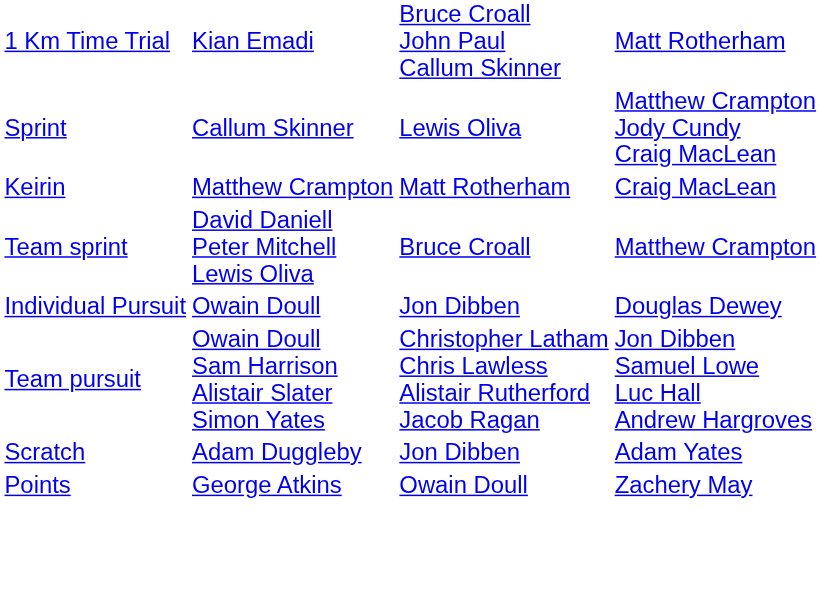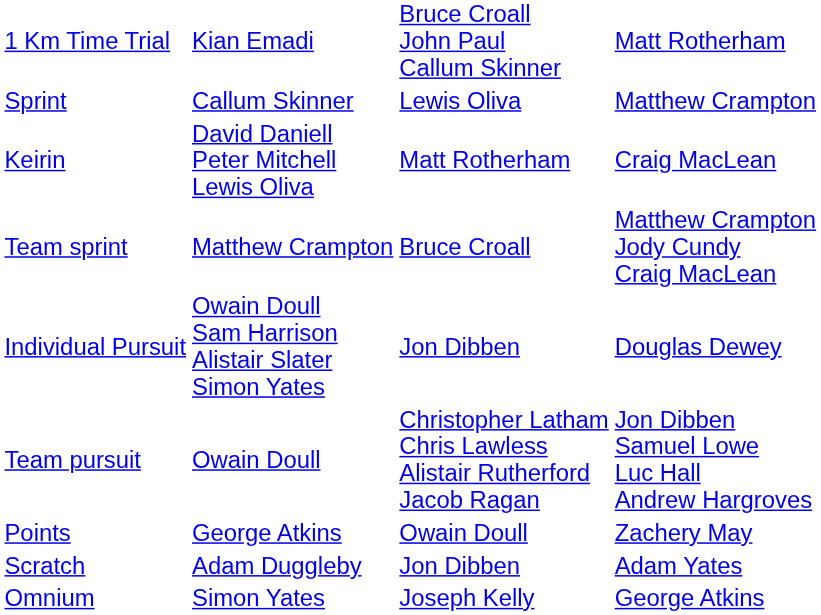 <table>
 <tr style="background:#ccc;">
 </tr>
 <tr>
 <td><a href='#'>1 Km Time Trial</a></td>
 <td><a href='#'>Kian Emadi</a></td>
 <td><a href='#'>Bruce Croall</a><br> <a href='#'>John Paul</a> <br> <a href='#'>Callum Skinner</a></td>
 <td><a href='#'>Matt Rotherham</a></td>
 </tr>
 <tr>
 <td><a href='#'>Sprint</a></td>
 <td><a href='#'>Callum Skinner</a></td>
 <td><a href='#'>Lewis Oliva</a></td>
-<td><a href='#'>Matthew Crampton</a><br> <a href='#'>Jody Cundy</a><br> <a href='#'>Craig MacLean</a></td>
+<td><a href='#'>Matthew Crampton</a></td>
 </tr>
 <tr>
 <td><a href='#'>Keirin</a></td>
-<td><a href='#'>Matthew Crampton</a></td>
+<td><a href='#'>David Daniell</a><br><a href='#'>Peter Mitchell</a> <br> <a href='#'>Lewis Oliva</a></td>
 <td><a href='#'>Matt Rotherham</a></td>
 <td><a href='#'>Craig MacLean</a></td>
 </tr>
 <tr>
 <td><a href='#'>Team sprint</a></td>
-<td><a href='#'>David Daniell</a><br><a href='#'>Peter Mitchell</a> <br> <a href='#'>Lewis Oliva</a></td>
+<td><a href='#'>Matthew Crampton</a></td>
 <td><a href='#'>Bruce Croall</a></td>
-<td><a href='#'>Matthew Crampton</a></td>
+<td><a href='#'>Matthew Crampton</a><br> <a href='#'>Jody Cundy</a><br> <a href='#'>Craig MacLean</a></td>
 </tr>
 <tr>
 <td><a href='#'>Individual Pursuit</a></td>
-<td><a href='#'>Owain Doull</a></td>
+<td><a href='#'>Owain Doull</a><br><a href='#'>Sam Harrison</a><br> <a href='#'>Alistair Slater</a><br> <a href='#'>Simon Yates</a></td>
 <td><a href='#'>Jon Dibben</a></td>
 <td><a href='#'>Douglas Dewey</a></td>
 </tr>
 <tr>
 <td><a href='#'>Team pursuit</a></td>
-<td><a href='#'>Owain Doull</a><br><a href='#'>Sam Harrison</a><br> <a href='#'>Alistair Slater</a><br> <a href='#'>Simon Yates</a></td>
+<td><a href='#'>Owain Doull</a></td>
 <td><a href='#'>Christopher Latham</a><br> <a href='#'>Chris Lawless</a><br> <a href='#'>Alistair Rutherford</a> <br><a href='#'>Jacob Ragan</a></td>
 <td><a href='#'>Jon Dibben</a><br> <a href='#'>Samuel Lowe</a><br> <a href='#'>Luc Hall</a> <br> <a href='#'>Andrew Hargroves</a></td>
+</tr>
+<tr>
+<td><a href='#'>Points</a></td>
+<td><a href='#'>George Atkins</a></td>
+<td><a href='#'>Owain Doull</a></td>
+<td><a href='#'>Zachery May</a></td>
 </tr>
 <tr>
 <td><a href='#'>Scratch</a></td>
 <td><a href='#'>Adam Duggleby</a></td>
 <td><a href='#'>Jon Dibben</a></td>
 <td><a href='#'>Adam Yates</a></td>
 </tr>
 <tr>
-<td><a href='#'>Points</a></td>
+<td><a href='#'>Omnium</a></td>
+<td><a href='#'>Simon Yates</a></td>
+<td><a href='#'>Joseph Kelly</a></td>
 <td><a href='#'>George Atkins</a></td>
-<td><a href='#'>Owain Doull</a></td>
-<td><a href='#'>Zachery May</a></td>
 </tr>
 </table>
